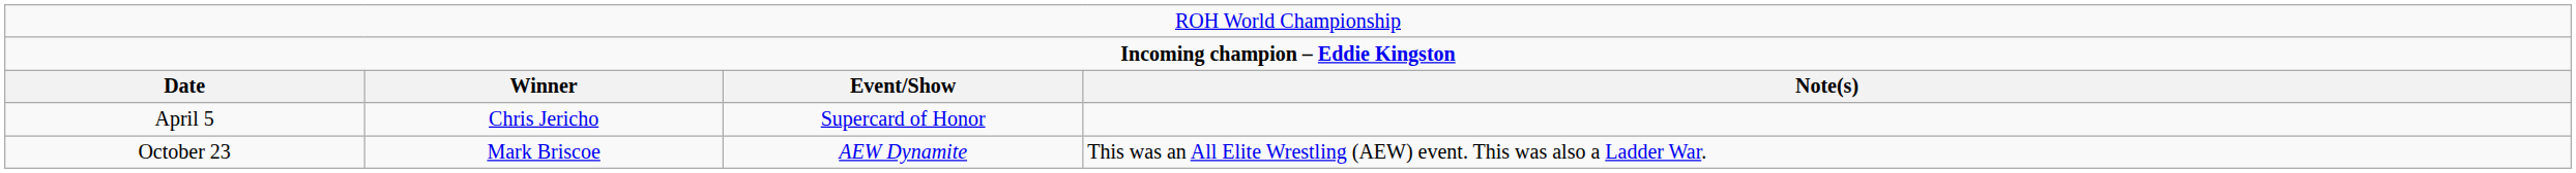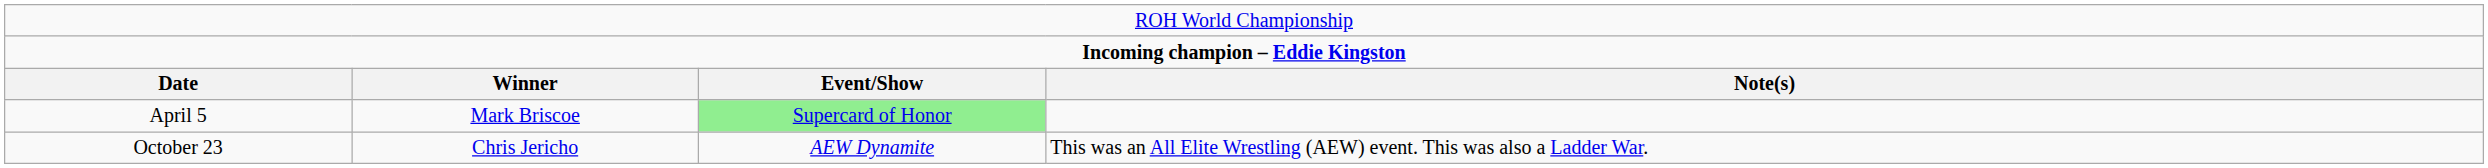 <table class="wikitable" style="text-align:center; width:100%;">
 <tr>
 <td colspan="4" style="text-align: center;"><a href='#'>ROH World Championship</a></td>
 </tr>
 <tr>
 <td colspan="4" style="text-align: center;"><strong>Incoming champion – <a href='#'>Eddie Kingston</a></strong></td>
 </tr>
 <tr>
 <th width=14%>Date</th>
 <th width=14%>Winner</th>
 <th width=14%>Event/Show</th>
 <th width=58%>Note(s)</th>
 </tr>
 <tr>
 <td>April 5</td>
-<td><a href='#'>Chris Jericho</a></td>
-<td><a href='#'>Supercard of Honor</a></td>
+<td><a href='#'>Mark Briscoe</a></td>
+<td style="background: lightgreen;"><a href='#'>Supercard of Honor</a></td>
 <td></td>
 </tr>
 <tr>
 <td>October 23</td>
-<td><a href='#'>Mark Briscoe</a></td>
+<td><a href='#'>Chris Jericho</a></td>
 <td><em><a href='#'>AEW Dynamite</a></em></td>
 <td align=left>This was an <a href='#'>All Elite Wrestling</a> (AEW) event. This was also a <a href='#'>Ladder War</a>.</td>
 </tr>
 </table>
